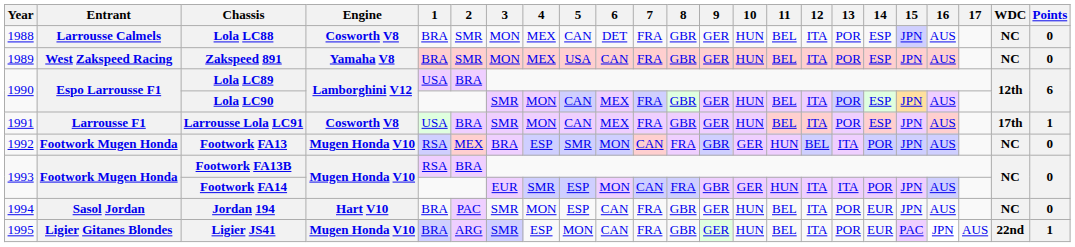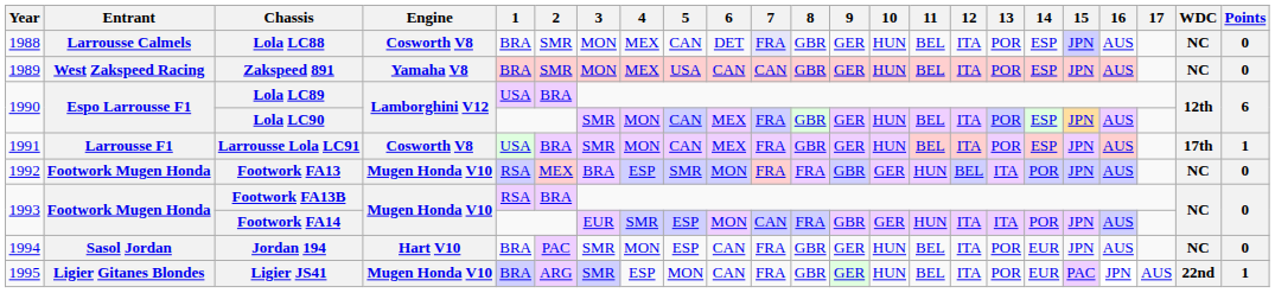 <table class="wikitable" style="text-align:center; font-size:85%">
 <tr>
 <th>Year</th>
 <th>Entrant</th>
 <th>Chassis</th>
 <th>Engine</th>
 <th>1</th>
 <th>2</th>
 <th>3</th>
 <th>4</th>
 <th>5</th>
 <th>6</th>
 <th>7</th>
 <th>8</th>
 <th>9</th>
 <th>10</th>
 <th>11</th>
 <th>12</th>
 <th>13</th>
 <th>14</th>
 <th>15</th>
 <th>16</th>
 <th>17</th>
 <th>WDC</th>
 <th><a href='#'>Points</a></th>
 </tr>
 <tr>
 <td><a href='#'>1988</a></td>
 <th nowrap><a href='#'>Larrousse Calmels</a></th>
 <th nowrap><a href='#'>Lola</a> <a href='#'>LC88</a></th>
 <th nowrap><a href='#'>Cosworth</a> <a href='#'>V8</a></th>
 <td><a href='#'>BRA</a></td>
 <td><a href='#'>SMR</a></td>
 <td><a href='#'>MON</a></td>
 <td><a href='#'>MEX</a></td>
 <td><a href='#'>CAN</a></td>
 <td><a href='#'>DET</a></td>
-<td><a href='#'>FRA</a></td>
+<td style="background: lavender;"><a href='#'>FRA</a></td>
 <td><a href='#'>GBR</a></td>
 <td><a href='#'>GER</a></td>
 <td><a href='#'>HUN</a></td>
 <td><a href='#'>BEL</a></td>
 <td><a href='#'>ITA</a></td>
 <td><a href='#'>POR</a></td>
 <td><a href='#'>ESP</a></td>
 <td style="background:#CFCFFF;"><a href='#'>JPN</a><br></td>
 <td><a href='#'>AUS</a></td>
 <td></td>
 <th>NC</th>
 <th>0</th>
 </tr>
 <tr>
 <td><a href='#'>1989</a></td>
 <th nowrap><a href='#'>West</a> <a href='#'>Zakspeed Racing</a></th>
 <th nowrap><a href='#'>Zakspeed</a> <a href='#'>891</a></th>
 <th nowrap><a href='#'>Yamaha</a> <a href='#'>V8</a></th>
 <td style="background:#FFCFCF;"><a href='#'>BRA</a><br></td>
 <td style="background:#FFCFCF;"><a href='#'>SMR</a><br></td>
 <td style="background:#FFCFCF;"><a href='#'>MON</a><br></td>
 <td style="background:#FFCFCF;"><a href='#'>MEX</a><br></td>
 <td style="background:#FFCFCF;"><a href='#'>USA</a><br></td>
 <td style="background:#FFCFCF;"><a href='#'>CAN</a><br></td>
-<td style="background:#FFCFCF;"><a href='#'>FRA</a><br></td>
+<td style="background:#FFCFCF;"><a href='#'>CAN</a><br></td>
 <td style="background:#FFCFCF;"><a href='#'>GBR</a><br></td>
 <td style="background:#FFCFCF;"><a href='#'>GER</a><br></td>
 <td style="background:#FFCFCF;"><a href='#'>HUN</a><br></td>
 <td style="background:#FFCFCF;"><a href='#'>BEL</a><br></td>
 <td style="background:#FFCFCF;"><a href='#'>ITA</a><br></td>
 <td style="background:#FFCFCF;"><a href='#'>POR</a><br></td>
 <td style="background:#FFCFCF;"><a href='#'>ESP</a><br></td>
 <td style="background:#FFCFCF;"><a href='#'>JPN</a><br></td>
 <td style="background:#FFCFCF;"><a href='#'>AUS</a><br></td>
 <td></td>
 <th>NC</th>
 <th>0</th>
 </tr>
 <tr>
 <td rowspan=2><a href='#'>1990</a></td>
 <th rowspan=2 nowrap><a href='#'>Espo Larrousse F1</a></th>
 <th nowrap><a href='#'>Lola</a> <a href='#'>LC89</a></th>
 <th rowspan=2 nowrap><a href='#'>Lamborghini</a> <a href='#'>V12</a></th>
 <td style="background:#EFCFFF;"><a href='#'>USA</a><br></td>
 <td style="background:#EFCFFF;"><a href='#'>BRA</a><br></td>
 <td colspan=15></td>
 <th rowspan=2>12th</th>
 <th rowspan=2>6</th>
 </tr>
 <tr>
 <th nowrap><a href='#'>Lola</a> <a href='#'>LC90</a></th>
 <td colspan=2></td>
 <td style="background:#EFCFFF;"><a href='#'>SMR</a><br></td>
 <td style="background:#EFCFFF;"><a href='#'>MON</a><br></td>
 <td style="background:#CFCFFF;"><a href='#'>CAN</a><br></td>
 <td style="background:#EFCFFF;"><a href='#'>MEX</a><br></td>
 <td style="background:#CFCFFF;"><a href='#'>FRA</a><br></td>
 <td style="background:#DFFFDF;"><a href='#'>GBR</a><br></td>
 <td style="background:#EFCFFF;"><a href='#'>GER</a><br></td>
 <td style="background:#EFCFFF;"><a href='#'>HUN</a><br></td>
 <td style="background:#EFCFFF;"><a href='#'>BEL</a><br></td>
 <td style="background:#EFCFFF;"><a href='#'>ITA</a><br></td>
 <td style="background:#CFCFFF;"><a href='#'>POR</a><br></td>
 <td style="background:#DFFFDF;"><a href='#'>ESP</a><br></td>
 <td style="background:#FFDF9F;"><a href='#'>JPN</a><br></td>
 <td style="background:#EFCFFF;"><a href='#'>AUS</a><br></td>
 <td></td>
 </tr>
 <tr>
 <td><a href='#'>1991</a></td>
 <th nowrap><a href='#'>Larrousse F1</a></th>
 <th nowrap><a href='#'>Larrousse Lola</a> <a href='#'>LC91</a></th>
 <th nowrap><a href='#'>Cosworth</a> <a href='#'>V8</a></th>
 <td style="background:#DFFFDF;"><a href='#'>USA</a><br></td>
 <td style="background:#EFCFFF;"><a href='#'>BRA</a><br></td>
 <td style="background:#EFCFFF;"><a href='#'>SMR</a><br></td>
 <td style="background:#EFCFFF;"><a href='#'>MON</a><br></td>
 <td style="background:#EFCFFF;"><a href='#'>CAN</a><br></td>
 <td style="background:#EFCFFF;"><a href='#'>MEX</a><br></td>
 <td style="background:#EFCFFF;"><a href='#'>FRA</a><br></td>
 <td style="background:#EFCFFF;"><a href='#'>GBR</a><br></td>
 <td style="background:#EFCFFF;"><a href='#'>GER</a><br></td>
 <td style="background:#EFCFFF;"><a href='#'>HUN</a><br></td>
 <td style="background:#FFCFCF;"><a href='#'>BEL</a><br></td>
 <td style="background:#FFCFCF;"><a href='#'>ITA</a><br></td>
 <td style="background:#EFCFFF;"><a href='#'>POR</a><br></td>
 <td style="background:#FFCFCF;"><a href='#'>ESP</a><br></td>
 <td style="background:#EFCFFF;"><a href='#'>JPN</a><br></td>
 <td style="background:#FFCFCF;"><a href='#'>AUS</a><br></td>
 <td></td>
 <th>17th</th>
 <th>1</th>
 </tr>
 <tr>
 <td><a href='#'>1992</a></td>
 <th nowrap><a href='#'>Footwork Mugen Honda</a></th>
 <th nowrap><a href='#'>Footwork</a> <a href='#'>FA13</a></th>
 <th nowrap><a href='#'>Mugen Honda</a> <a href='#'>V10</a></th>
 <td style="background:#CFCFFF;"><a href='#'>RSA</a><br></td>
 <td style="background:#FFCFCF;"><a href='#'>MEX</a><br></td>
 <td style="background:#EFCFFF;"><a href='#'>BRA</a><br></td>
 <td style="background:#CFCFFF;"><a href='#'>ESP</a><br></td>
 <td style="background:#CFCFFF;"><a href='#'>SMR</a><br></td>
 <td style="background:#CFCFFF;"><a href='#'>MON</a><br></td>
-<td style="background:#FFCFCF;"><a href='#'>CAN</a><br></td>
+<td style="background:#FFCFCF;"><a href='#'>FRA</a><br></td>
 <td style="background:#EFCFFF;"><a href='#'>FRA</a><br></td>
 <td style="background:#CFCFFF;"><a href='#'>GBR</a><br></td>
 <td style="background:#EFCFFF;"><a href='#'>GER</a><br></td>
 <td style="background:#EFCFFF;"><a href='#'>HUN</a><br></td>
 <td style="background:#CFCFFF;"><a href='#'>BEL</a><br></td>
 <td style="background:#EFCFFF;"><a href='#'>ITA</a><br></td>
 <td style="background:#CFCFFF;"><a href='#'>POR</a><br></td>
 <td style="background:#CFCFFF;"><a href='#'>JPN</a><br></td>
 <td style="background:#CFCFFF;"><a href='#'>AUS</a><br></td>
 <td></td>
 <th>NC</th>
 <th>0</th>
 </tr>
 <tr>
 <td rowspan=2><a href='#'>1993</a></td>
 <th rowspan=2 nowrap><a href='#'>Footwork Mugen Honda</a></th>
 <th nowrap><a href='#'>Footwork</a> <a href='#'>FA13B</a></th>
 <th rowspan=2 nowrap><a href='#'>Mugen Honda</a> <a href='#'>V10</a></th>
 <td style="background:#EFCFFF;"><a href='#'>RSA</a><br></td>
 <td style="background:#EFCFFF;"><a href='#'>BRA</a><br></td>
 <td colspan=15></td>
 <th rowspan=2>NC</th>
 <th rowspan=2>0</th>
 </tr>
 <tr>
 <th nowrap><a href='#'>Footwork</a> <a href='#'>FA14</a></th>
 <td colspan=2></td>
 <td style="background:#EFCFFF;"><a href='#'>EUR</a><br></td>
 <td style="background:#CFCFFF;"><a href='#'>SMR</a><br></td>
 <td style="background:#CFCFFF;"><a href='#'>ESP</a><br></td>
 <td style="background:#EFCFFF;"><a href='#'>MON</a><br></td>
 <td style="background:#CFCFFF;"><a href='#'>CAN</a><br></td>
 <td style="background:#CFCFFF;"><a href='#'>FRA</a><br></td>
 <td style="background:#EFCFFF;"><a href='#'>GBR</a><br></td>
 <td style="background:#EFCFFF;"><a href='#'>GER</a><br></td>
 <td style="background:#EFCFFF;"><a href='#'>HUN</a><br></td>
 <td style="background:#EFCFFF;"><a href='#'>ITA</a><br></td>
 <td style="background:#EFCFFF;"><a href='#'>ITA</a><br></td>
 <td style="background:#EFCFFF;"><a href='#'>POR</a><br></td>
 <td style="background:#EFCFFF;"><a href='#'>JPN</a><br></td>
 <td style="background:#CFCFFF;"><a href='#'>AUS</a><br></td>
 <td></td>
 </tr>
 <tr>
 <td><a href='#'>1994</a></td>
 <th nowrap><a href='#'>Sasol</a> <a href='#'>Jordan</a></th>
 <th nowrap><a href='#'>Jordan</a> <a href='#'>194</a></th>
 <th nowrap><a href='#'>Hart</a> <a href='#'>V10</a></th>
 <td><a href='#'>BRA</a></td>
 <td style="background:#EFCFFF;"><a href='#'>PAC</a><br></td>
 <td><a href='#'>SMR</a></td>
 <td><a href='#'>MON</a></td>
 <td><a href='#'>ESP</a></td>
 <td><a href='#'>CAN</a></td>
 <td><a href='#'>FRA</a></td>
 <td><a href='#'>GBR</a></td>
 <td><a href='#'>GER</a></td>
 <td><a href='#'>HUN</a></td>
 <td><a href='#'>BEL</a></td>
 <td><a href='#'>ITA</a></td>
 <td><a href='#'>POR</a></td>
 <td><a href='#'>EUR</a></td>
 <td><a href='#'>JPN</a></td>
 <td><a href='#'>AUS</a></td>
 <td></td>
 <th>NC</th>
 <th>0</th>
 </tr>
 <tr>
 <td><a href='#'>1995</a></td>
 <th nowrap><a href='#'>Ligier</a> <a href='#'>Gitanes Blondes</a></th>
 <th nowrap><a href='#'>Ligier</a> <a href='#'>JS41</a></th>
 <th nowrap><a href='#'>Mugen Honda</a> <a href='#'>V10</a></th>
 <td style="background:#CFCFFF;"><a href='#'>BRA</a><br></td>
 <td style="background:#EFCFFF;"><a href='#'>ARG</a><br></td>
 <td style="background:#CFCFFF;"><a href='#'>SMR</a><br></td>
 <td><a href='#'>ESP</a></td>
 <td><a href='#'>MON</a></td>
 <td><a href='#'>CAN</a></td>
 <td><a href='#'>FRA</a></td>
 <td><a href='#'>GBR</a></td>
 <td style="background:#DFFFDF;"><a href='#'>GER</a><br></td>
 <td><a href='#'>HUN</a></td>
 <td><a href='#'>BEL</a></td>
 <td><a href='#'>ITA</a></td>
 <td><a href='#'>POR</a></td>
 <td><a href='#'>EUR</a></td>
 <td style="background:#EFCFFF;"><a href='#'>PAC</a><br></td>
 <td style="background:#FFFFFF;"><a href='#'>JPN</a><br></td>
 <td><a href='#'>AUS</a></td>
 <th>22nd</th>
 <th>1</th>
 </tr>
 </table>
